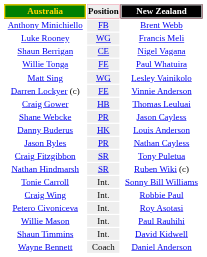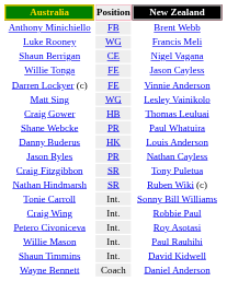 <table align=right style="font-size:90%; margin-left:1em">
 <tr bgcolor=#FF0033>
 <th align="centre" width="126" style="border: 2px solid gold; background: green; color: gold">Australia</th>
 <th align="center" style="background: #eeeeee; color: black">Position</th>
 <th align="centre" width="126" style="border: 2px solid silver; background: black; color: white">New Zealand</th>
 </tr>
 <tr>
 <td align="center"><a href='#'>Anthony Minichiello</a></td>
 <td align="center" style="background: #eeeeee"><a href='#'>FB</a></td>
 <td align="center"><a href='#'>Brent Webb</a></td>
 </tr>
 <tr>
 <td align="center"><a href='#'>Luke Rooney</a></td>
 <td align="center" style="background: #eeeeee"><a href='#'>WG</a></td>
 <td align="center"><a href='#'>Francis Meli</a></td>
 </tr>
 <tr>
 <td align="center"><a href='#'>Shaun Berrigan</a></td>
 <td align="center" style="background: #eeeeee"><a href='#'>CE</a></td>
 <td align="center"><a href='#'>Nigel Vagana</a></td>
 </tr>
 <tr>
 <td align="center"><a href='#'>Willie Tonga</a></td>
 <td align="center" style="background: #eeeeee"><a href='#'>FE</a></td>
-<td align="center"><a href='#'>Paul Whatuira</a></td>
+<td align="center"><a href='#'>Jason Cayless</a></td>
+</tr>
+<tr>
+<td align="center"><a href='#'>Darren Lockyer</a> (c)</td>
+<td align="center" style="background: #eeeeee"><a href='#'>FE</a></td>
+<td align="center"><a href='#'>Vinnie Anderson</a></td>
 </tr>
 <tr>
 <td align="center"><a href='#'>Matt Sing</a></td>
 <td align="center" style="background: #eeeeee"><a href='#'>WG</a></td>
 <td align="center"><a href='#'>Lesley Vainikolo</a></td>
-</tr>
-<tr>
-<td align="center"><a href='#'>Darren Lockyer</a> (c)</td>
-<td align="center" style="background: #eeeeee"><a href='#'>FE</a></td>
-<td align="center"><a href='#'>Vinnie Anderson</a></td>
 </tr>
 <tr>
 <td align="center"><a href='#'>Craig Gower</a></td>
 <td align="center" style="background: #eeeeee"><a href='#'>HB</a></td>
 <td align="center"><a href='#'>Thomas Leuluai</a></td>
 </tr>
 <tr>
 <td align="center"><a href='#'>Shane Webcke</a></td>
 <td align="center" style="background: #eeeeee"><a href='#'>PR</a></td>
-<td align="center"><a href='#'>Jason Cayless</a></td>
+<td align="center"><a href='#'>Paul Whatuira</a></td>
 </tr>
 <tr>
 <td align="center"><a href='#'>Danny Buderus</a></td>
 <td align="center" style="background: #eeeeee"><a href='#'>HK</a></td>
 <td align="center"><a href='#'>Louis Anderson</a></td>
 </tr>
 <tr>
 <td align="center"><a href='#'>Jason Ryles</a></td>
 <td align="center" style="background: #eeeeee"><a href='#'>PR</a></td>
 <td align="center"><a href='#'>Nathan Cayless</a></td>
 </tr>
 <tr>
 <td align="center"><a href='#'>Craig Fitzgibbon</a></td>
 <td align="center" style="background: #eeeeee"><a href='#'>SR</a></td>
 <td align="center"><a href='#'>Tony Puletua</a></td>
 </tr>
 <tr>
 <td align="center"><a href='#'>Nathan Hindmarsh</a></td>
 <td align="center" style="background: #eeeeee"><a href='#'>SR</a></td>
 <td align="center"><a href='#'>Ruben Wiki</a> (c)</td>
 </tr>
 <tr>
 <td align="center"><a href='#'>Tonie Carroll</a></td>
 <td align="center" style="background: #eeeeee">Int.</td>
 <td align="center"><a href='#'>Sonny Bill Williams</a></td>
 </tr>
 <tr>
 <td align="center"><a href='#'>Craig Wing</a></td>
 <td align="center" style="background: #eeeeee">Int.</td>
 <td align="center"><a href='#'>Robbie Paul</a></td>
 </tr>
 <tr>
 <td align="center"><a href='#'>Petero Civoniceva</a></td>
 <td align="center" style="background: #eeeeee">Int.</td>
 <td align="center"><a href='#'>Roy Asotasi</a></td>
 </tr>
 <tr>
 <td align="center"><a href='#'>Willie Mason</a></td>
 <td align="center" style="background: #eeeeee">Int.</td>
 <td align="center"><a href='#'>Paul Rauhihi</a></td>
 </tr>
 <tr>
 <td align="center"><a href='#'>Shaun Timmins</a></td>
 <td align="center" style="background: #eeeeee">Int.</td>
 <td align="center"><a href='#'>David Kidwell</a></td>
 </tr>
 <tr>
 <td align="center"><a href='#'>Wayne Bennett</a></td>
 <td align="center" style="background: #eeeeee">Coach</td>
 <td align="center"><a href='#'>Daniel Anderson</a></td>
 </tr>
 </table>
